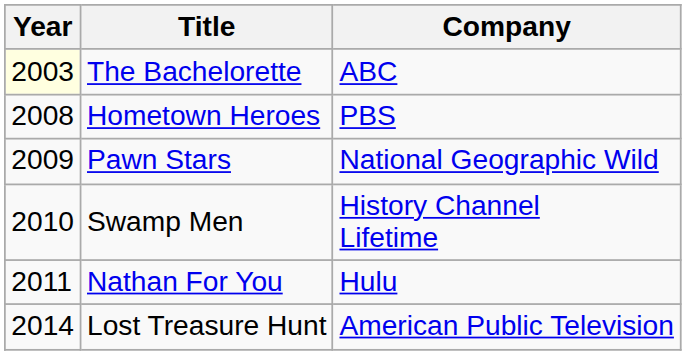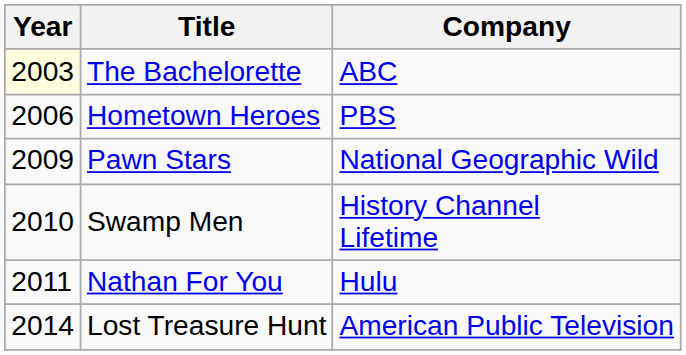 <table class="wikitable">
 <tr>
 <th>Year</th>
 <th>Title</th>
 <th>Company</th>
 </tr>
 <tr>
 <td style="background: lightyellow;">2003</td>
 <td><a href='#'>The Bachelorette</a></td>
 <td><a href='#'>ABC</a></td>
 </tr>
 <tr>
-<td>2008</td>
+<td>2006</td>
 <td><a href='#'>Hometown Heroes</a></td>
 <td><a href='#'>PBS</a></td>
 </tr>
 <tr>
 <td>2009</td>
 <td><a href='#'>Pawn Stars</a></td>
 <td><a href='#'>National Geographic Wild</a></td>
 </tr>
 <tr>
 <td>2010</td>
 <td>Swamp Men</td>
 <td><a href='#'>History Channel</a><br><a href='#'>Lifetime</a></td>
 </tr>
 <tr>
 <td>2011</td>
 <td><a href='#'>Nathan For You</a></td>
 <td><a href='#'>Hulu</a></td>
 </tr>
 <tr>
 <td>2014</td>
 <td>Lost Treasure Hunt</td>
 <td><a href='#'>American Public Television</a></td>
 </tr>
 </table>
